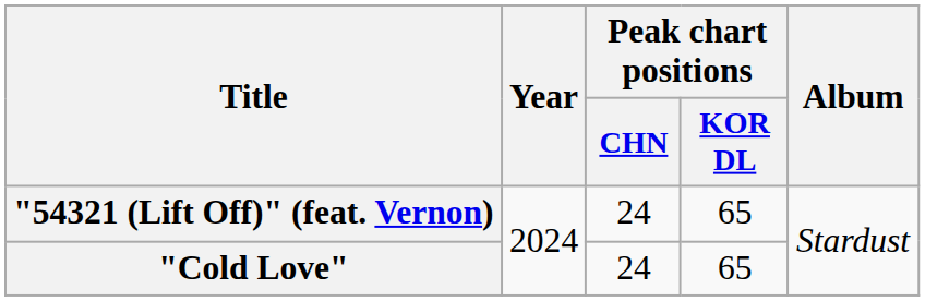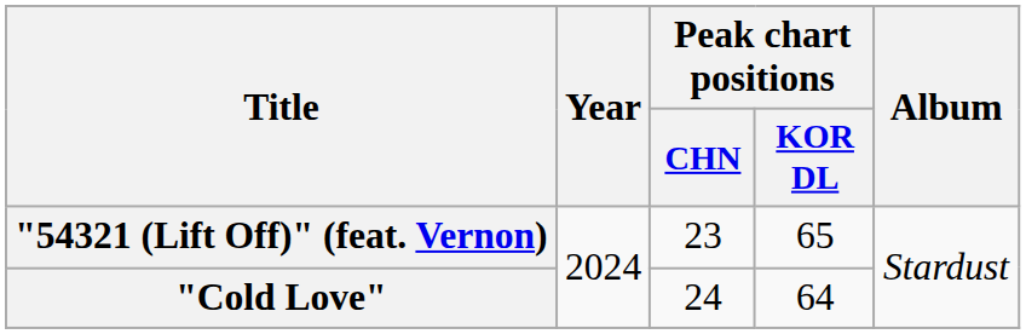 <table class="wikitable plainrowheaders" style="text-align:center">
 <tr>
 <th rowspan="2" scope="col">Title</th>
 <th rowspan="2" scope="col">Year</th>
 <th colspan="2" scope="col">Peak chart <br>positions</th>
 <th rowspan="2" scope="col">Album</th>
 </tr>
 <tr>
 <th scope="col" style="font-size:90%; width:2.6em"><a href='#'>CHN</a><br></th>
 <th scope="col" style="width:3em; font-size:90%"><a href='#'>KOR DL</a><br></th>
 </tr>
 <tr>
 <th scope="row">"54321 (Lift Off)" (feat. <a href='#'>Vernon</a>)</th>
 <td rowspan="2">2024</td>
-<td>24</td>
+<td>23</td>
 <td>65</td>
 <td rowspan="2"><em>Stardust</em></td>
 </tr>
 <tr>
 <th scope="row">"Cold Love"</th>
 <td>24</td>
-<td>65</td>
+<td>64</td>
 </tr>
 </table>
